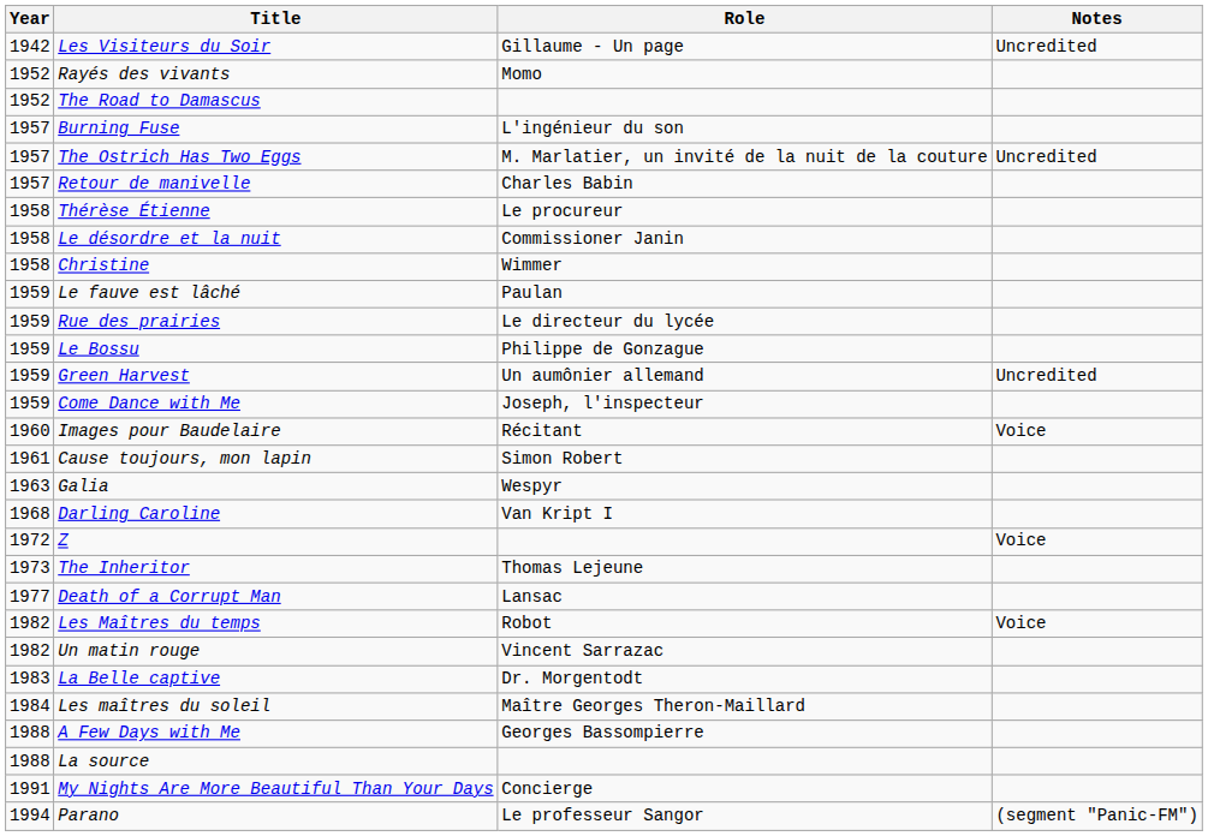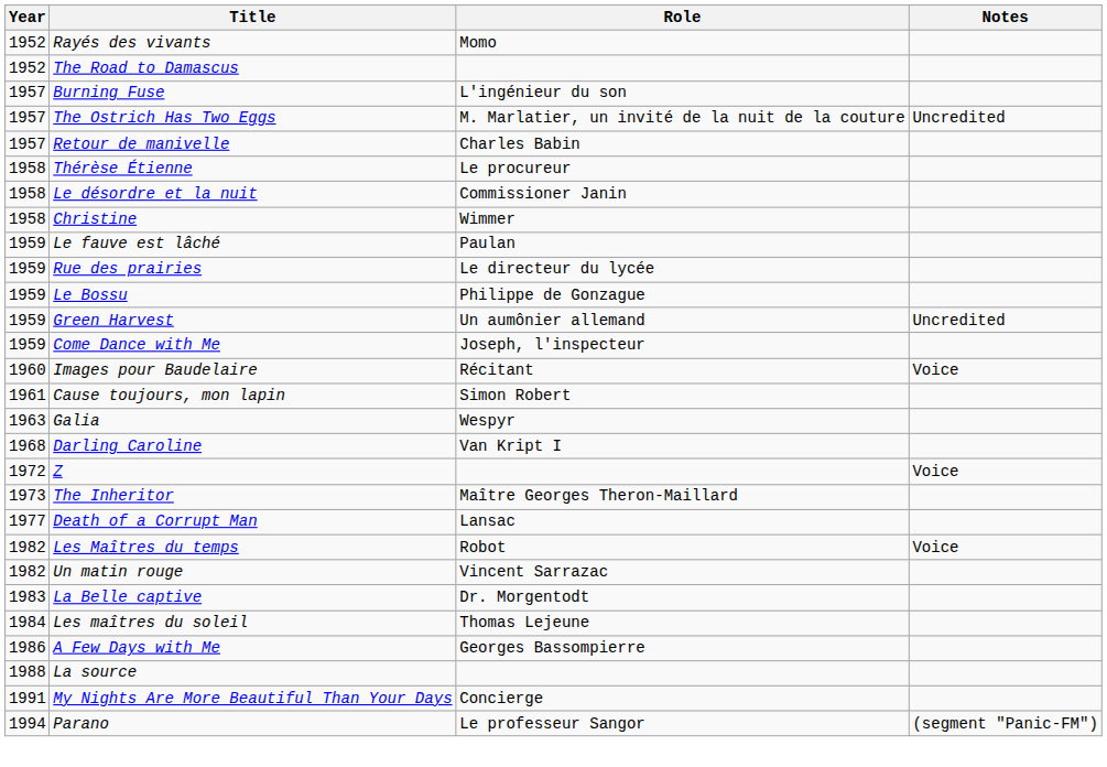 <table class="wikitable">
 <tr>
 <th>Year</th>
 <th>Title</th>
 <th>Role</th>
 <th>Notes</th>
-</tr>
-<tr>
-<td>1942</td>
-<td><em><a href='#'>Les Visiteurs du Soir</a></em></td>
-<td>Gillaume - Un page</td>
-<td>Uncredited</td>
 </tr>
 <tr>
 <td>1952</td>
 <td><em>Rayés des vivants</em></td>
 <td>Momo</td>
 <td></td>
 </tr>
 <tr>
 <td>1952</td>
 <td><em><a href='#'>The Road to Damascus</a></em></td>
 <td></td>
 <td></td>
 </tr>
 <tr>
 <td>1957</td>
 <td><em><a href='#'>Burning Fuse</a></em></td>
 <td>L'ingénieur du son</td>
 <td></td>
 </tr>
 <tr>
 <td>1957</td>
 <td><em><a href='#'>The Ostrich Has Two Eggs</a></em></td>
 <td>M. Marlatier, un invité de la nuit de la couture</td>
 <td>Uncredited</td>
 </tr>
 <tr>
 <td>1957</td>
 <td><em><a href='#'>Retour de manivelle</a></em></td>
 <td>Charles Babin</td>
 <td></td>
 </tr>
 <tr>
 <td>1958</td>
 <td><em><a href='#'>Thérèse Étienne</a></em></td>
 <td>Le procureur</td>
 <td></td>
 </tr>
 <tr>
 <td>1958</td>
 <td><em><a href='#'>Le désordre et la nuit</a></em></td>
 <td>Commissioner Janin</td>
 <td></td>
 </tr>
 <tr>
 <td>1958</td>
 <td><em><a href='#'>Christine</a></em></td>
 <td>Wimmer</td>
 <td></td>
 </tr>
 <tr>
 <td>1959</td>
 <td><em>Le fauve est lâché</em></td>
 <td>Paulan</td>
 <td></td>
 </tr>
 <tr>
 <td>1959</td>
 <td><em><a href='#'>Rue des prairies</a></em></td>
 <td>Le directeur du lycée</td>
 <td></td>
 </tr>
 <tr>
 <td>1959</td>
 <td><em><a href='#'>Le Bossu</a></em></td>
 <td>Philippe de Gonzague</td>
 <td></td>
 </tr>
 <tr>
 <td>1959</td>
 <td><em><a href='#'>Green Harvest</a></em></td>
 <td>Un aumônier allemand</td>
 <td>Uncredited</td>
 </tr>
 <tr>
 <td>1959</td>
 <td><em><a href='#'>Come Dance with Me</a></em></td>
 <td>Joseph, l'inspecteur</td>
 <td></td>
 </tr>
 <tr>
 <td>1960</td>
 <td><em>Images pour Baudelaire</em></td>
 <td>Récitant</td>
 <td>Voice</td>
 </tr>
 <tr>
 <td>1961</td>
 <td><em>Cause toujours, mon lapin</em></td>
 <td>Simon Robert</td>
 <td></td>
 </tr>
 <tr>
 <td>1963</td>
 <td><em>Galia</em></td>
 <td>Wespyr</td>
 <td></td>
 </tr>
 <tr>
 <td>1968</td>
 <td><em><a href='#'>Darling Caroline</a></em></td>
 <td>Van Kript I</td>
 <td></td>
 </tr>
 <tr>
 <td>1972</td>
 <td><em><a href='#'>Z</a></em></td>
 <td></td>
 <td>Voice</td>
 </tr>
 <tr>
 <td>1973</td>
 <td><em><a href='#'>The Inheritor</a></em></td>
-<td>Thomas Lejeune</td>
+<td>Maître Georges Theron-Maillard</td>
 <td></td>
 </tr>
 <tr>
 <td>1977</td>
 <td><em><a href='#'>Death of a Corrupt Man</a></em></td>
 <td>Lansac</td>
 <td></td>
 </tr>
 <tr>
 <td>1982</td>
 <td><em><a href='#'>Les Maîtres du temps</a></em></td>
 <td>Robot</td>
 <td>Voice</td>
 </tr>
 <tr>
 <td>1982</td>
 <td><em>Un matin rouge</em></td>
 <td>Vincent Sarrazac</td>
 <td></td>
 </tr>
 <tr>
 <td>1983</td>
 <td><em><a href='#'>La Belle captive</a></em></td>
 <td>Dr. Morgentodt</td>
 <td></td>
 </tr>
 <tr>
 <td>1984</td>
 <td><em>Les maîtres du soleil</em></td>
-<td>Maître Georges Theron-Maillard</td>
+<td>Thomas Lejeune</td>
 <td></td>
 </tr>
 <tr>
-<td>1988</td>
+<td>1986</td>
 <td><em><a href='#'>A Few Days with Me</a></em></td>
 <td>Georges Bassompierre</td>
 <td></td>
 </tr>
 <tr>
 <td>1988</td>
 <td><em>La source</em></td>
 <td></td>
 <td></td>
 </tr>
 <tr>
 <td>1991</td>
 <td><em><a href='#'>My Nights Are More Beautiful Than Your Days</a></em></td>
 <td>Concierge</td>
 <td></td>
 </tr>
 <tr>
 <td>1994</td>
 <td><em>Parano</em></td>
 <td>Le professeur Sangor</td>
 <td>(segment "Panic-FM")</td>
 </tr>
 </table>
